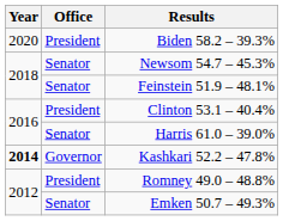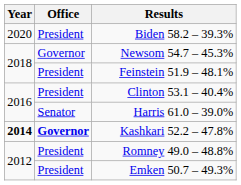 <table class=wikitable>
 <tr>
 <th width="30">Year</th>
 <th width="60">Office</th>
 <th width="180">Results</th>
 </tr>
 <tr>
 <td rowspan="1">2020</td>
 <td><a href='#'>President</a></td>
 <td align="right" ><a href='#'>Biden</a> 58.2 – 39.3%</td>
 </tr>
 <tr>
 <td rowspan="2">2018</td>
-<td><a href='#'>Senator</a></td>
+<td><a href='#'>Governor</a></td>
 <td align="right" ><a href='#'>Newsom</a> 54.7 – 45.3%</td>
 </tr>
 <tr>
-<td><a href='#'>Senator</a></td>
+<td><a href='#'>President</a></td>
 <td align="right" ><a href='#'>Feinstein</a> 51.9 – 48.1%</td>
 </tr>
 <tr>
 <td rowspan="2">2016</td>
 <td><a href='#'>President</a></td>
 <td align="right" ><a href='#'>Clinton</a> 53.1 – 40.4%</td>
 </tr>
 <tr>
 <td><a href='#'>Senator</a></td>
 <td align="right" ><a href='#'>Harris</a> 61.0 – 39.0%</td>
 </tr>
 <tr>
 <td><strong>2014</strong></td>
-<td><a href='#'>Governor</a></td>
+<td><strong><a href='#'>Governor</a></strong></td>
 <td align="right" ><a href='#'>Kashkari</a> 52.2 – 47.8%</td>
 </tr>
 <tr>
 <td rowspan="2">2012</td>
 <td><a href='#'>President</a></td>
 <td align="right" ><a href='#'>Romney</a> 49.0 – 48.8%</td>
 </tr>
 <tr>
-<td><a href='#'>Senator</a></td>
+<td><a href='#'>President</a></td>
 <td align="right" ><a href='#'>Emken</a> 50.7 – 49.3%</td>
 </tr>
 </table>
